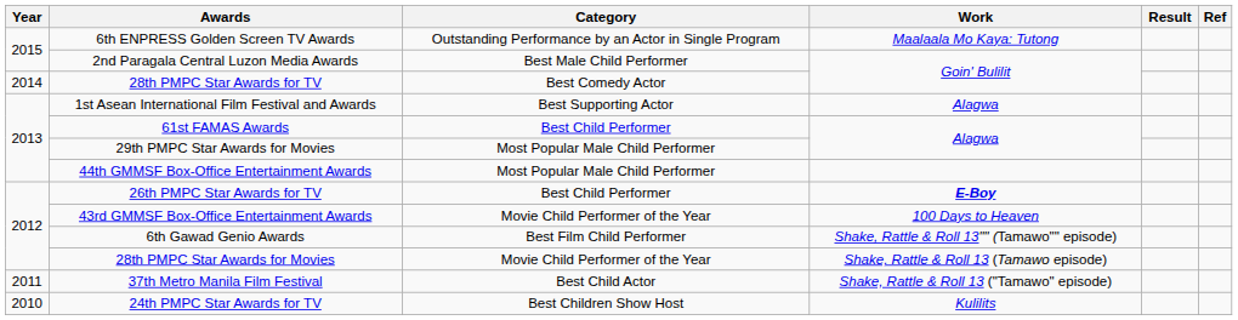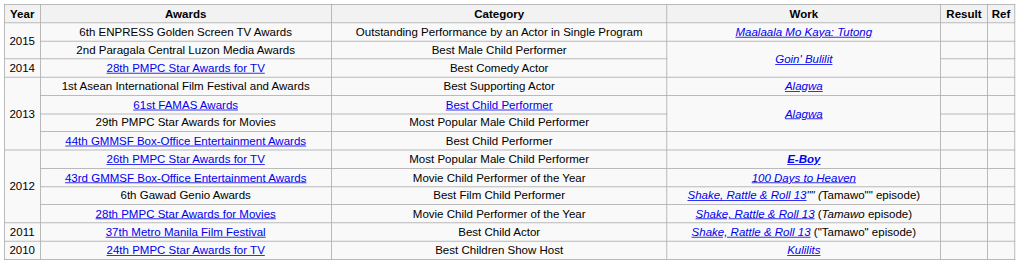 <table class="wikitable sortable"  style="text-align:center; font-size:90%; width:100%;">
 <tr>
 <th>Year</th>
 <th>Awards</th>
 <th>Category</th>
 <th>Work</th>
 <th>Result</th>
 <th>Ref</th>
 </tr>
 <tr>
 <td rowspan=2>2015</td>
 <td>6th ENPRESS Golden Screen TV Awards</td>
 <td>Outstanding Performance by an Actor in Single Program</td>
 <td><em><a href='#'>Maalaala Mo Kaya: Tutong</a></em></td>
 <td></td>
 <td></td>
 </tr>
 <tr>
 <td>2nd Paragala Central Luzon Media Awards</td>
 <td>Best Male Child Performer</td>
 <td rowspan=2><em><a href='#'>Goin' Bulilit</a></em></td>
 <td></td>
 <td></td>
 </tr>
 <tr>
 <td>2014</td>
 <td><a href='#'>28th PMPC Star Awards for TV</a></td>
 <td>Best Comedy Actor</td>
 <td></td>
 <td></td>
 </tr>
 <tr>
 <td rowspan=4>2013</td>
 <td>1st Asean International Film Festival and Awards</td>
 <td>Best Supporting Actor</td>
 <td><em><a href='#'>Alagwa</a></em></td>
 <td></td>
 <td></td>
 </tr>
 <tr>
 <td><a href='#'>61st FAMAS Awards</a></td>
 <td><a href='#'>Best Child Performer</a></td>
 <td rowspan="2"><em><a href='#'>Alagwa</a></em></td>
 <td></td>
 <td></td>
 </tr>
 <tr>
 <td>29th PMPC Star Awards for Movies</td>
 <td>Most Popular Male Child Performer</td>
 <td></td>
 <td></td>
 </tr>
 <tr>
 <td><a href='#'>44th GMMSF Box-Office Entertainment Awards</a></td>
-<td>Most Popular Male Child Performer</td>
+<td>Best Child Performer</td>
 <td></td>
 <td></td>
 <td></td>
 </tr>
 <tr>
 <td rowspan="4">2012</td>
 <td><a href='#'>26th PMPC Star Awards for TV</a></td>
-<td>Best Child Performer</td>
+<td>Most Popular Male Child Performer</td>
 <td><strong><em><a href='#'>E-Boy</a></em></strong></td>
 <td></td>
 <td></td>
 </tr>
 <tr>
 <td><a href='#'>43rd GMMSF Box-Office Entertainment Awards</a></td>
 <td>Movie Child Performer of the Year</td>
 <td><em><a href='#'>100 Days to Heaven</a></em></td>
 <td></td>
 <td></td>
 </tr>
 <tr>
 <td>6th Gawad Genio Awards</td>
 <td>Best Film Child Performer</td>
 <td><em><a href='#'>Shake, Rattle & Roll 13</a>"" (</em>Tamawo"" episode)</td>
 <td></td>
 <td></td>
 </tr>
 <tr>
 <td><a href='#'>28th PMPC Star Awards for Movies</a></td>
 <td>Movie Child Performer of the Year</td>
 <td><em><a href='#'>Shake, Rattle & Roll 13</a></em> (<em>Tamawo</em> episode)</td>
 <td></td>
 <td></td>
 </tr>
 <tr>
 <td>2011</td>
 <td><a href='#'>37th Metro Manila Film Festival</a></td>
 <td>Best Child Actor</td>
 <td><em><a href='#'>Shake, Rattle & Roll 13</a></em> ("Tamawo" episode)</td>
 <td></td>
 <td></td>
 </tr>
 <tr>
 <td>2010</td>
 <td><a href='#'>24th PMPC Star Awards for TV</a></td>
 <td>Best Children Show Host</td>
 <td><em><a href='#'>Kulilits</a></em></td>
 <td></td>
 </tr>
 </table>
